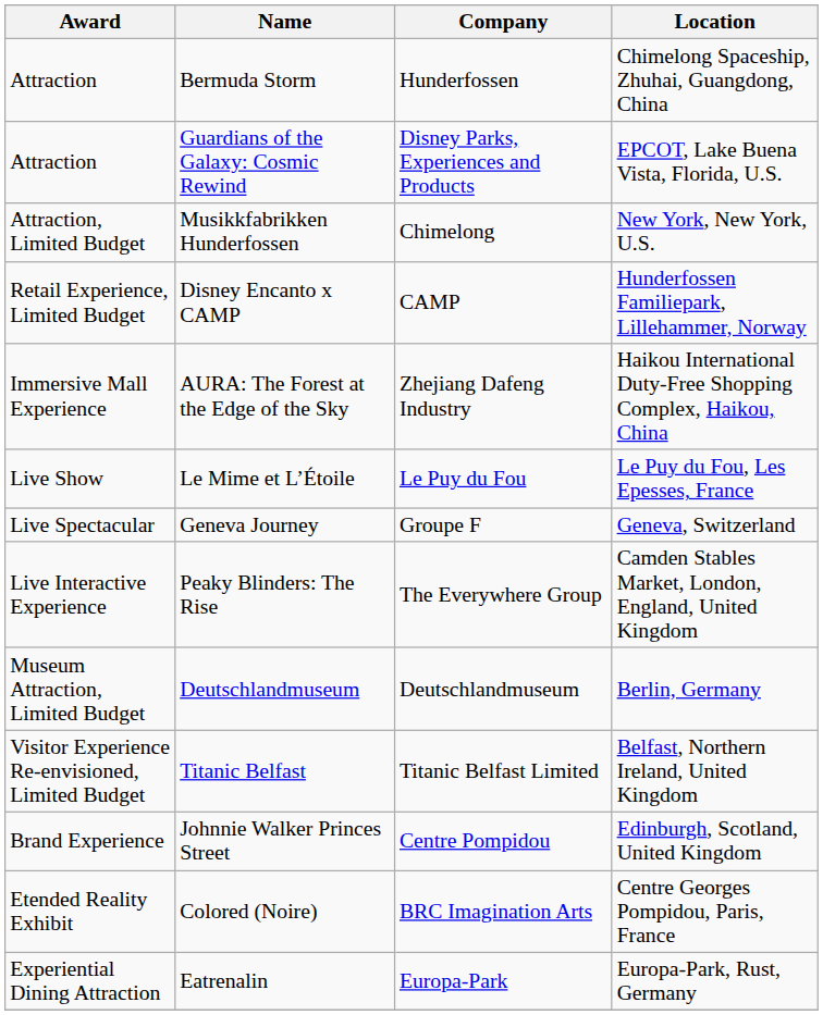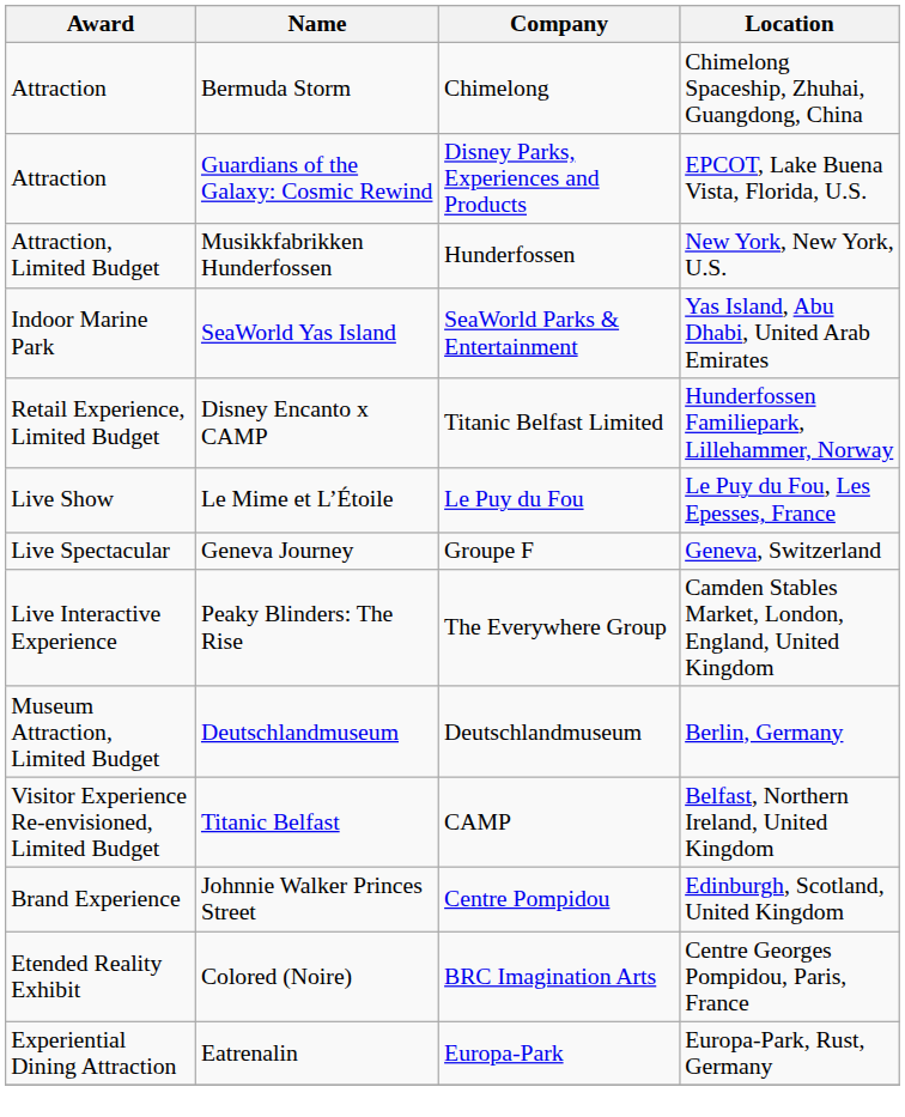 <table class="wikitable sortable mw-collapsible">
 <tr style="background-color:#c0c0c0;">
 <th scope=col style="text-align:center;">Award</th>
 <th scope=col style="border-color:inherit;">Name</th>
 <th scope=col style="border-color:inherit;">Company</th>
 <th scope=col style="border-color:inherit;">Location</th>
 </tr>
 <tr>
 <td style="border-color:inherit;">Attraction</td>
 <td style="border-color:inherit;">Bermuda Storm</td>
-<td>Hunderfossen</td>
+<td>Chimelong</td>
 <td>Chimelong Spaceship, Zhuhai, Guangdong, China</td>
 </tr>
 <tr>
 <td style="border-color:inherit;">Attraction</td>
 <td style="border-color:inherit;"><a href='#'>Guardians of the Galaxy: Cosmic Rewind</a></td>
 <td><a href='#'>Disney Parks, Experiences and Products</a></td>
 <td><a href='#'>EPCOT</a>, Lake Buena Vista, Florida, U.S.</td>
 </tr>
 <tr>
 <td style="border-color:inherit;">Attraction, Limited Budget</td>
 <td style="border-color:inherit;">Musikkfabrikken Hunderfossen</td>
-<td>Chimelong</td>
+<td>Hunderfossen</td>
 <td><a href='#'>New York</a>, New York, U.S.</td>
+</tr>
+<tr>
+<td style="border-color:inherit;">Indoor Marine Park</td>
+<td style="border-color:inherit;"><a href='#'>SeaWorld Yas Island</a></td>
+<td><a href='#'>SeaWorld Parks & Entertainment</a></td>
+<td><a href='#'>Yas Island</a>, <a href='#'>Abu Dhabi</a>, United Arab Emirates</td>
 </tr>
 <tr>
 <td style="border-color:inherit;">Retail Experience, Limited Budget</td>
 <td style="border-color:inherit;">Disney Encanto x CAMP</td>
-<td>CAMP</td>
+<td>Titanic Belfast Limited</td>
 <td><a href='#'>Hunderfossen Familiepark</a>, <a href='#'>Lillehammer, Norway</a></td>
-</tr>
-<tr>
-<td style="border-color:inherit;">Immersive Mall Experience</td>
-<td style="border-color:inherit;">AURA: The Forest at the Edge of the Sky</td>
-<td>Zhejiang Dafeng Industry</td>
-<td>Haikou International Duty-Free Shopping Complex, <a href='#'>Haikou, China</a></td>
 </tr>
 <tr>
 <td style="border-color:inherit;">Live Show</td>
 <td style="border-color:inherit;">Le Mime et L’Étoile</td>
 <td><a href='#'>Le Puy du Fou</a></td>
 <td><a href='#'>Le Puy du Fou</a>, <a href='#'>Les Epesses, France</a></td>
 </tr>
 <tr>
 <td style="border-color:inherit;">Live Spectacular</td>
 <td style="border-color:inherit;">Geneva Journey</td>
 <td>Groupe F</td>
 <td><a href='#'>Geneva</a>, Switzerland</td>
 </tr>
 <tr>
 <td style="border-color:inherit;">Live Interactive Experience</td>
 <td style="border-color:inherit;">Peaky Blinders: The Rise</td>
 <td>The Everywhere Group</td>
 <td>Camden Stables Market, London, England, United Kingdom</td>
 </tr>
 <tr>
 <td style="border-color:inherit;">Museum Attraction, Limited Budget</td>
 <td style="border-color:inherit;"><a href='#'>Deutschlandmuseum</a></td>
 <td>Deutschlandmuseum</td>
 <td><a href='#'>Berlin, Germany</a></td>
 </tr>
 <tr>
 <td>Visitor Experience Re-envisioned, Limited Budget</td>
 <td><a href='#'>Titanic Belfast</a></td>
-<td>Titanic Belfast Limited</td>
+<td>CAMP</td>
 <td><a href='#'>Belfast</a>, Northern Ireland, United Kingdom</td>
 </tr>
 <tr>
 <td>Brand Experience</td>
 <td>Johnnie Walker Princes Street</td>
 <td><a href='#'>Centre Pompidou</a></td>
 <td><a href='#'>Edinburgh</a>, Scotland, United Kingdom</td>
 </tr>
 <tr>
 <td>Etended Reality Exhibit</td>
 <td>Colored (Noire)</td>
 <td><a href='#'>BRC Imagination Arts</a></td>
 <td>Centre Georges Pompidou, Paris, France</td>
 </tr>
 <tr>
 <td>Experiential Dining Attraction</td>
 <td>Eatrenalin</td>
 <td><a href='#'>Europa-Park</a></td>
 <td>Europa-Park, Rust, Germany</td>
 </tr>
 <tr>
 </tr>
 </table>
